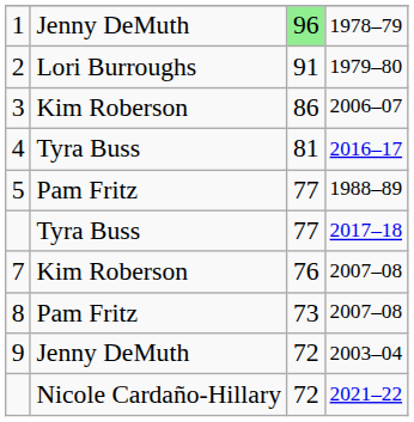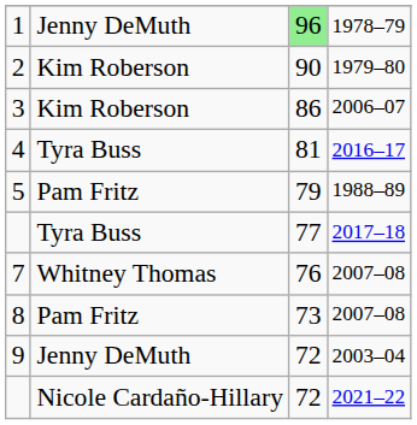 <table class="wikitable">
 <tr>
 </tr>
 <tr>
 <td>1</td>
 <td>Jenny DeMuth</td>
 <td style="background: lightgreen;">96</td>
 <td style="font-size:80%;">1978–79</td>
 </tr>
 <tr>
 <td>2</td>
-<td>Lori Burroughs</td>
-<td>91</td>
+<td>Kim Roberson</td>
+<td>90</td>
 <td style="font-size:80%;">1979–80</td>
 </tr>
 <tr>
 <td>3</td>
 <td>Kim Roberson</td>
 <td>86</td>
 <td style="font-size:80%;">2006–07</td>
 </tr>
 <tr>
 <td>4</td>
 <td>Tyra Buss</td>
 <td>81</td>
 <td style="font-size:80%;"><a href='#'>2016–17</a></td>
 </tr>
 <tr>
 <td>5</td>
 <td>Pam Fritz</td>
-<td>77</td>
+<td>79</td>
 <td style="font-size:80%;">1988–89</td>
 </tr>
 <tr>
 <td></td>
 <td>Tyra Buss</td>
 <td>77</td>
 <td style="font-size:80%;"><a href='#'>2017–18</a></td>
 </tr>
 <tr>
 <td>7</td>
-<td>Kim Roberson</td>
+<td>Whitney Thomas</td>
 <td>76</td>
 <td style="font-size:80%;">2007–08</td>
 </tr>
 <tr>
 <td>8</td>
 <td>Pam Fritz</td>
 <td>73</td>
 <td style="font-size:80%;">2007–08</td>
 </tr>
 <tr>
 <td>9</td>
 <td>Jenny DeMuth</td>
 <td>72</td>
 <td style="font-size:80%;">2003–04</td>
 </tr>
 <tr>
 <td></td>
 <td>Nicole Cardaño-Hillary</td>
 <td>72</td>
 <td style="font-size:80%;"><a href='#'>2021–22</a></td>
 </tr>
 </table>
